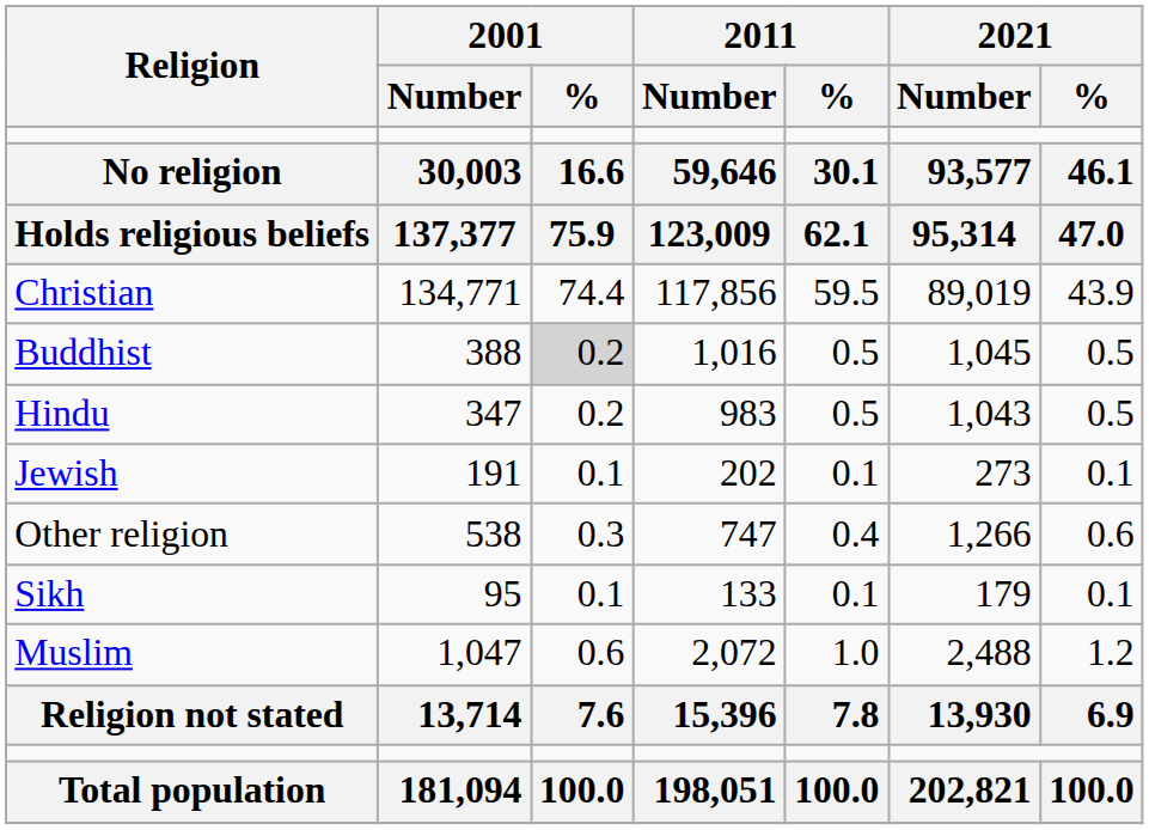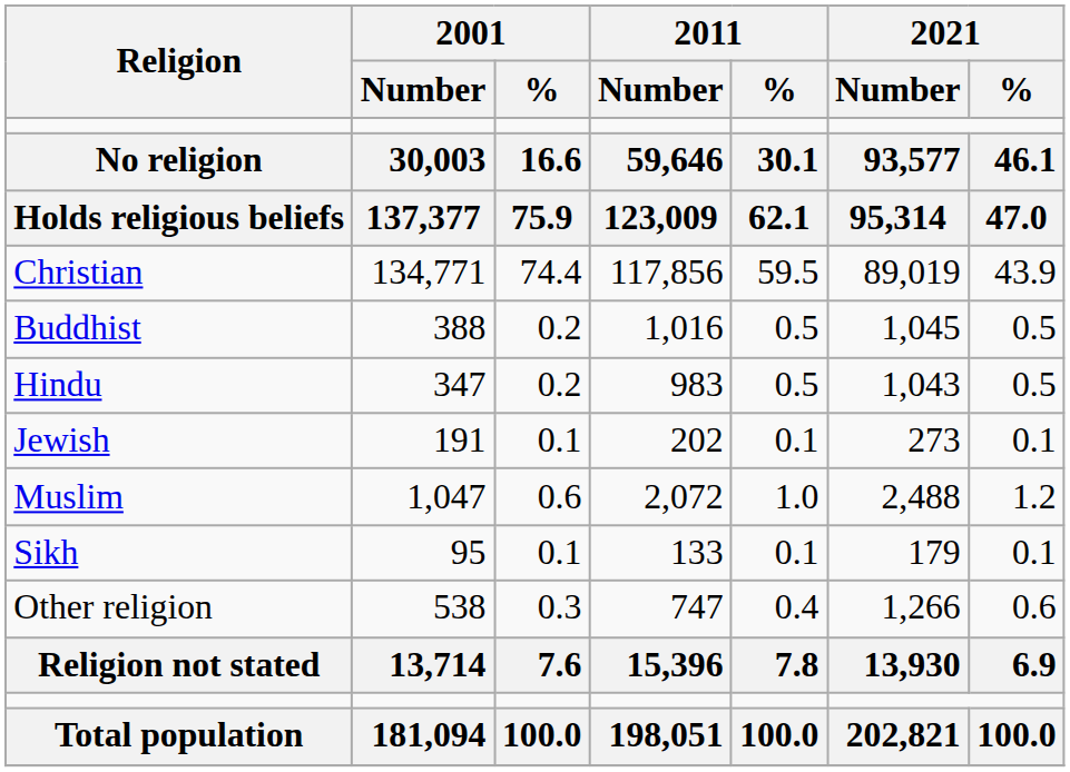 <table class="wikitable sortable mw-collapsible mw-collapsed">
 <tr>
 <th rowspan="2">Religion</th>
 <th colspan="2">2001</th>
 <th colspan="2">2011</th>
 <th colspan="2">2021</th>
 </tr>
 <tr>
 <th>Number</th>
 <th>%</th>
 <th>Number</th>
 <th>%</th>
 <th>Number</th>
 <th>%</th>
 </tr>
 <tr>
 <td></td>
 <td></td>
 <td></td>
 <td></td>
 <td></td>
 </tr>
 <tr>
 <th>No religion</th>
 <th style="text-align:right">30,003</th>
 <th style="text-align:right">16.6</th>
 <th style="text-align:right">59,646</th>
 <th style="text-align:right">30.1</th>
 <th style="text-align:right">93,577</th>
 <th style="text-align:right">46.1</th>
 </tr>
 <tr>
 <th>Holds religious beliefs</th>
 <th>137,377</th>
 <th>75.9</th>
 <th>123,009</th>
 <th>62.1</th>
 <th>95,314</th>
 <th>47.0</th>
 </tr>
 <tr>
 <td> <a href='#'>Christian</a></td>
 <td style="text-align:right">134,771</td>
 <td style="text-align:right">74.4</td>
 <td style="text-align:right">117,856</td>
 <td style="text-align:right">59.5</td>
 <td style="text-align:right">89,019</td>
 <td style="text-align:right">43.9</td>
 </tr>
 <tr>
 <td> <a href='#'>Buddhist</a></td>
 <td style="text-align:right">388</td>
-<td style="background: lightgrey; text-align:right">0.2</td>
+<td style="text-align:right">0.2</td>
 <td style="text-align:right">1,016</td>
 <td style="text-align:right">0.5</td>
 <td style="text-align:right">1,045</td>
 <td style="text-align:right">0.5</td>
 </tr>
 <tr>
 <td> <a href='#'>Hindu</a></td>
 <td style="text-align:right">347</td>
 <td style="text-align:right">0.2</td>
 <td style="text-align:right">983</td>
 <td style="text-align:right">0.5</td>
 <td style="text-align:right">1,043</td>
 <td style="text-align:right">0.5</td>
 </tr>
 <tr>
 <td> <a href='#'>Jewish</a></td>
 <td style="text-align:right">191</td>
 <td style="text-align:right">0.1</td>
 <td style="text-align:right">202</td>
 <td style="text-align:right">0.1</td>
 <td style="text-align:right">273</td>
 <td style="text-align:right">0.1</td>
 </tr>
 <tr>
-<td>Other religion</td>
-<td style="text-align:right">538</td>
-<td style="text-align:right">0.3</td>
-<td style="text-align:right">747</td>
-<td style="text-align:right">0.4</td>
-<td style="text-align:right">1,266</td>
+<td> <a href='#'>Muslim</a></td>
+<td style="text-align:right">1,047</td>
 <td style="text-align:right">0.6</td>
+<td style="text-align:right">2,072</td>
+<td style="text-align:right">1.0</td>
+<td style="text-align:right">2,488</td>
+<td style="text-align:right">1.2</td>
 </tr>
 <tr>
 <td> <a href='#'>Sikh</a></td>
 <td style="text-align:right">95</td>
 <td style="text-align:right">0.1</td>
 <td style="text-align:right">133</td>
 <td style="text-align:right">0.1</td>
 <td style="text-align:right">179</td>
 <td style="text-align:right">0.1</td>
 </tr>
 <tr>
-<td> <a href='#'>Muslim</a></td>
-<td style="text-align:right">1,047</td>
+<td>Other religion</td>
+<td style="text-align:right">538</td>
+<td style="text-align:right">0.3</td>
+<td style="text-align:right">747</td>
+<td style="text-align:right">0.4</td>
+<td style="text-align:right">1,266</td>
 <td style="text-align:right">0.6</td>
-<td style="text-align:right">2,072</td>
-<td style="text-align:right">1.0</td>
-<td style="text-align:right">2,488</td>
-<td style="text-align:right">1.2</td>
 </tr>
 <tr>
 <th>Religion not stated</th>
 <th style="text-align:right">13,714</th>
 <th style="text-align:right">7.6</th>
 <th style="text-align:right">15,396</th>
 <th style="text-align:right">7.8</th>
 <th style="text-align:right">13,930</th>
 <th style="text-align:right">6.9</th>
 </tr>
 <tr>
 <td></td>
 <td></td>
 <td></td>
 <td></td>
 <td></td>
 </tr>
 <tr>
 <th>Total population</th>
 <th style="text-align:right">181,094</th>
 <th style="text-align:right">100.0</th>
 <th style="text-align:right">198,051</th>
 <th style="text-align:right">100.0</th>
 <th style="text-align:right">202,821</th>
 <th style="text-align:right">100.0</th>
 </tr>
 <tr>
 </tr>
 </table>
